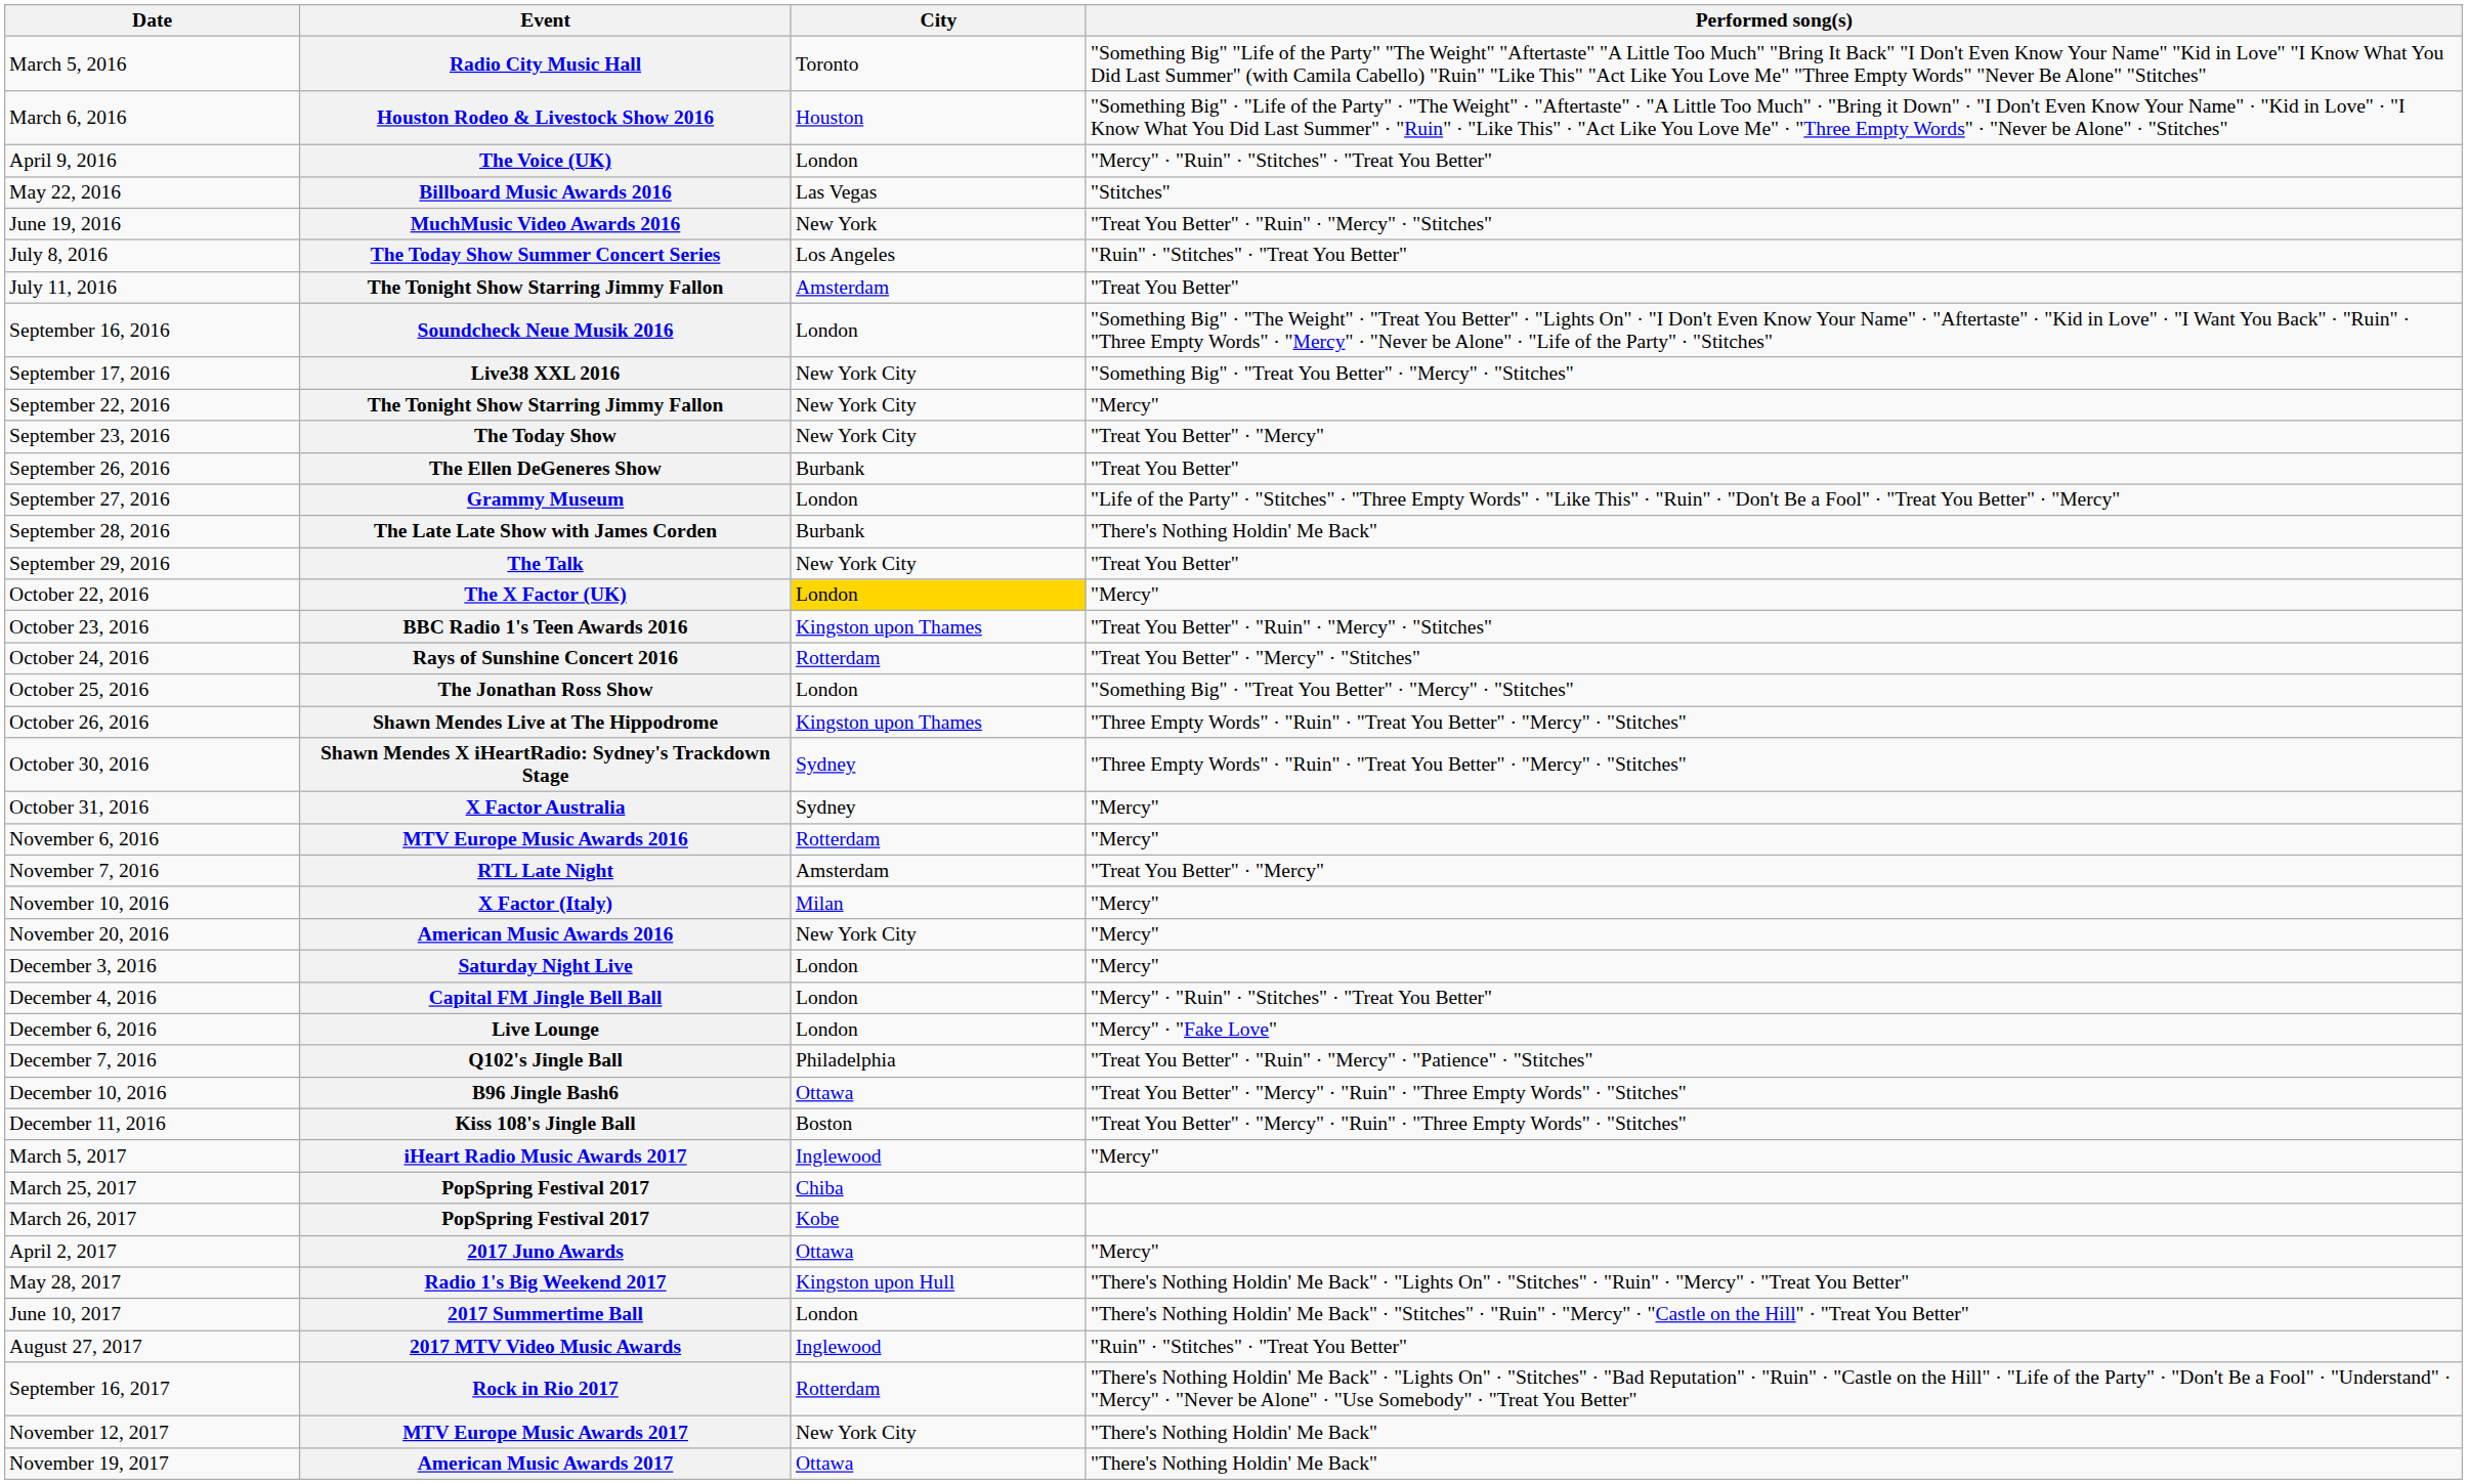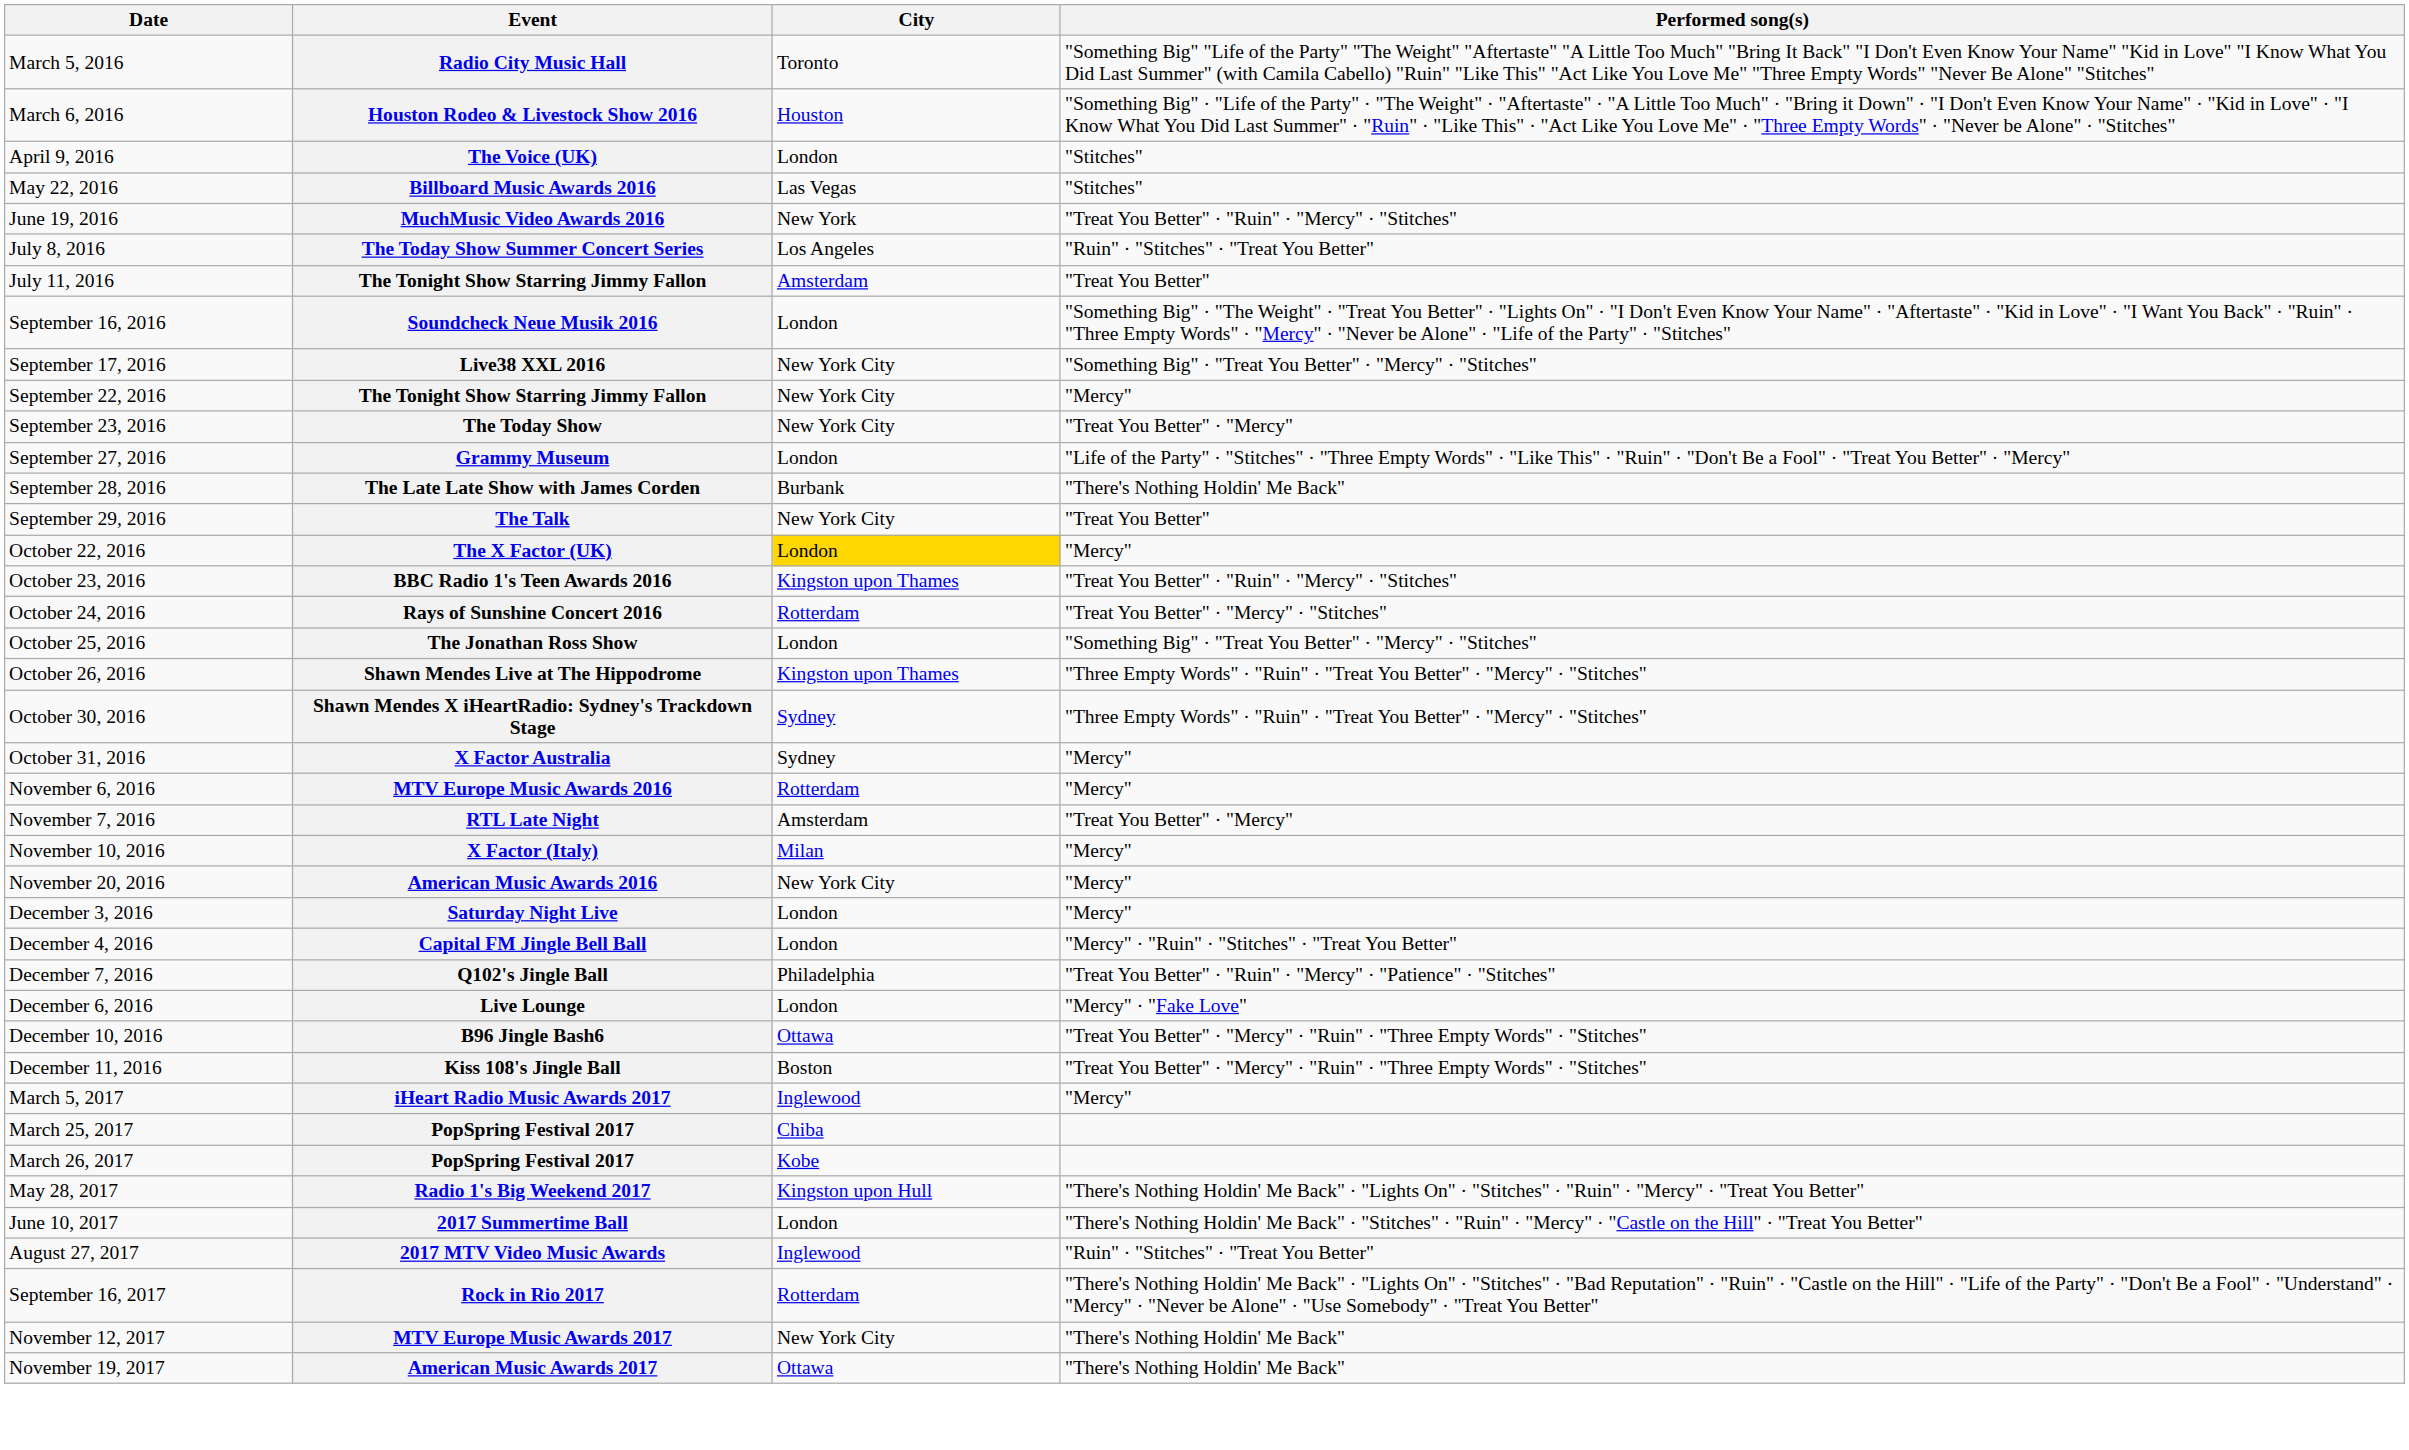 <table class="wikitable sortable plainrowheaders">
 <tr>
 <th style="width:12%;">Date</th>
 <th style="width:20%;">Event</th>
 <th style="width:12%;">City</th>
 <th>Performed song(s)</th>
 </tr>
 <tr>
 <td>March 5, 2016</td>
 <th scope="row"><a href='#'>Radio City Music Hall</a></th>
 <td>Toronto</td>
 <td>"Something Big" "Life of the Party" "The Weight" "Aftertaste" "A Little Too Much" "Bring It Back" "I Don't Even Know Your Name" "Kid in Love" "I Know What You Did Last Summer" (with Camila Cabello) "Ruin" "Like This" "Act Like You Love Me" "Three Empty Words" "Never Be Alone" "Stitches"</td>
 </tr>
 <tr>
 <td>March 6, 2016</td>
 <th scope="row"><a href='#'>Houston Rodeo & Livestock Show 2016</a></th>
 <td><a href='#'>Houston</a></td>
 <td>"Something Big" · "Life of the Party" · "The Weight" · "Aftertaste" · "A Little Too Much" · "Bring it Down" · "I Don't Even Know Your Name" · "Kid in Love" · "I Know What You Did Last Summer" · "<a href='#'>Ruin</a>" · "Like This" · "Act Like You Love Me" · "<a href='#'>Three Empty Words</a>" · "Never be Alone" · "Stitches"</td>
 </tr>
 <tr>
 <td>April 9, 2016</td>
 <th scope="row"><a href='#'>The Voice (UK)</a></th>
 <td>London</td>
-<td>"Mercy" · "Ruin" · "Stitches" · "Treat You Better"</td>
+<td>"Stitches"</td>
 </tr>
 <tr>
 <td>May 22, 2016</td>
 <th scope="row"><a href='#'>Billboard Music Awards 2016</a></th>
 <td>Las Vegas</td>
 <td>"Stitches"</td>
 </tr>
 <tr>
 <td>June 19, 2016</td>
 <th scope="row"><a href='#'>MuchMusic Video Awards 2016</a></th>
 <td>New York</td>
 <td>"Treat You Better" · "Ruin" · "Mercy" · "Stitches"</td>
 </tr>
 <tr>
 <td>July 8, 2016</td>
 <th scope="row"><a href='#'>The Today Show Summer Concert Series</a></th>
 <td>Los Angeles</td>
 <td>"Ruin" · "Stitches" · "Treat You Better"</td>
 </tr>
 <tr>
 <td>July 11, 2016</td>
 <th scope="row">The Tonight Show Starring Jimmy Fallon</th>
 <td><a href='#'>Amsterdam</a></td>
 <td>"Treat You Better"</td>
 </tr>
 <tr>
 <td>September 16, 2016</td>
 <th scope="row"><a href='#'>Soundcheck Neue Musik 2016</a></th>
 <td>London</td>
 <td>"Something Big" · "The Weight" · "Treat You Better" · "Lights On" · "I Don't Even Know Your Name" · "Aftertaste" · "Kid in Love" · "I Want You Back" · "Ruin" · "Three Empty Words" · "<a href='#'>Mercy</a>" · "Never be Alone" · "Life of the Party" · "Stitches"</td>
 </tr>
 <tr>
 <td>September 17, 2016</td>
 <th scope="row">Live38 XXL 2016</th>
 <td>New York City</td>
 <td>"Something Big" · "Treat You Better" · "Mercy" · "Stitches"</td>
 </tr>
 <tr>
 <td>September 22, 2016</td>
 <th scope="row">The Tonight Show Starring Jimmy Fallon</th>
 <td>New York City</td>
 <td>"Mercy"</td>
 </tr>
 <tr>
 <td>September 23, 2016</td>
 <th scope="row">The Today Show</th>
 <td>New York City</td>
 <td>"Treat You Better" · "Mercy"</td>
-</tr>
-<tr>
-<td>September 26, 2016</td>
-<th scope="row">The Ellen DeGeneres Show</th>
-<td>Burbank</td>
-<td>"Treat You Better"</td>
 </tr>
 <tr>
 <td>September 27, 2016</td>
 <th scope="row"><a href='#'>Grammy Museum</a></th>
 <td>London</td>
 <td>"Life of the Party" · "Stitches" · "Three Empty Words" · "Like This" · "Ruin" · "Don't Be a Fool" · "Treat You Better" · "Mercy"</td>
 </tr>
 <tr>
 <td>September 28, 2016</td>
 <th scope="row">The Late Late Show with James Corden</th>
 <td>Burbank</td>
 <td>"There's Nothing Holdin' Me Back"</td>
 </tr>
 <tr>
 <td>September 29, 2016</td>
 <th scope="row"><a href='#'>The Talk</a></th>
 <td>New York City</td>
 <td>"Treat You Better"</td>
 </tr>
 <tr>
 <td>October 22, 2016</td>
 <th scope="row"><a href='#'>The X Factor (UK)</a></th>
 <td style="background: gold;">London</td>
 <td>"Mercy"</td>
 </tr>
 <tr>
 <td>October 23, 2016</td>
 <th scope="row">BBC Radio 1's Teen Awards 2016</th>
 <td><a href='#'>Kingston upon Thames</a></td>
 <td>"Treat You Better" · "Ruin" · "Mercy" · "Stitches"</td>
 </tr>
 <tr>
 <td>October 24, 2016</td>
 <th scope="row">Rays of Sunshine Concert 2016</th>
 <td><a href='#'>Rotterdam</a></td>
 <td>"Treat You Better" · "Mercy" · "Stitches"</td>
 </tr>
 <tr>
 <td>October 25, 2016</td>
 <th scope="row">The Jonathan Ross Show</th>
 <td>London</td>
 <td>"Something Big" · "Treat You Better" · "Mercy" · "Stitches"</td>
 </tr>
 <tr>
 <td>October 26, 2016</td>
 <th scope="row">Shawn Mendes Live at The Hippodrome</th>
 <td><a href='#'>Kingston upon Thames</a></td>
 <td>"Three Empty Words" · "Ruin" · "Treat You Better" · "Mercy" · "Stitches"</td>
 </tr>
 <tr>
 <td>October 30, 2016</td>
 <th scope="row">Shawn Mendes X iHeartRadio: Sydney's Trackdown Stage</th>
 <td><a href='#'>Sydney</a></td>
 <td>"Three Empty Words" · "Ruin" · "Treat You Better" · "Mercy" · "Stitches"</td>
 </tr>
 <tr>
 <td>October 31, 2016</td>
 <th scope="row"><a href='#'>X Factor Australia</a></th>
 <td>Sydney</td>
 <td>"Mercy"</td>
 </tr>
 <tr>
 <td>November 6, 2016</td>
 <th scope="row"><a href='#'>MTV Europe Music Awards 2016</a></th>
 <td><a href='#'>Rotterdam</a></td>
 <td>"Mercy"</td>
 </tr>
 <tr>
 <td>November 7, 2016</td>
 <th scope="row"><a href='#'>RTL Late Night</a></th>
 <td>Amsterdam</td>
 <td>"Treat You Better" · "Mercy"</td>
 </tr>
 <tr>
 <td>November 10, 2016</td>
 <th scope="row"><a href='#'>X Factor (Italy)</a></th>
 <td><a href='#'>Milan</a></td>
 <td>"Mercy"</td>
 </tr>
 <tr>
 <td>November 20, 2016</td>
 <th scope="row"><a href='#'>American Music Awards 2016</a></th>
 <td>New York City</td>
 <td>"Mercy"</td>
 </tr>
 <tr>
 <td>December 3, 2016</td>
 <th scope="row"><a href='#'>Saturday Night Live</a></th>
 <td>London</td>
 <td>"Mercy"</td>
 </tr>
 <tr>
 <td>December 4, 2016</td>
 <th scope="row"><a href='#'>Capital FM Jingle Bell Ball</a></th>
 <td>London</td>
 <td>"Mercy" · "Ruin" · "Stitches" · "Treat You Better"</td>
 </tr>
 <tr>
+<td>December 7, 2016</td>
+<th scope="row">Q102's Jingle Ball</th>
+<td>Philadelphia</td>
+<td>"Treat You Better" · "Ruin" · "Mercy" · "Patience" · "Stitches"</td>
+</tr>
+<tr>
 <td>December 6, 2016</td>
 <th scope="row">Live Lounge</th>
 <td>London</td>
 <td>"Mercy" · "<a href='#'>Fake Love</a>"</td>
-</tr>
-<tr>
-<td>December 7, 2016</td>
-<th scope="row">Q102's Jingle Ball</th>
-<td>Philadelphia</td>
-<td>"Treat You Better" · "Ruin" · "Mercy" · "Patience" · "Stitches"</td>
 </tr>
 <tr>
 <td>December 10, 2016</td>
 <th scope="row">B96 Jingle Bash6</th>
 <td><a href='#'>Ottawa</a></td>
 <td>"Treat You Better" · "Mercy" · "Ruin" · "Three Empty Words" · "Stitches"</td>
 </tr>
 <tr>
 <td>December 11, 2016</td>
 <th scope="row">Kiss 108's Jingle Ball</th>
 <td>Boston</td>
 <td>"Treat You Better" · "Mercy" · "Ruin" · "Three Empty Words" · "Stitches"</td>
 </tr>
 <tr>
 <td>March 5, 2017</td>
 <th scope="row"><a href='#'>iHeart Radio Music Awards 2017</a></th>
 <td><a href='#'>Inglewood</a></td>
 <td>"Mercy"</td>
 </tr>
 <tr>
 <td>March 25, 2017</td>
 <th scope="row">PopSpring Festival 2017</th>
 <td><a href='#'>Chiba</a></td>
 <td></td>
 </tr>
 <tr>
 <td>March 26, 2017</td>
 <th scope="row">PopSpring Festival 2017</th>
 <td><a href='#'>Kobe</a></td>
 <td></td>
-</tr>
-<tr>
-<td>April 2, 2017</td>
-<th scope="row"><a href='#'>2017 Juno Awards</a></th>
-<td><a href='#'>Ottawa</a></td>
-<td>"Mercy"</td>
 </tr>
 <tr>
 <td>May 28, 2017</td>
 <th scope="row"><a href='#'>Radio 1's Big Weekend 2017</a></th>
 <td><a href='#'>Kingston upon Hull</a></td>
 <td>"There's Nothing Holdin' Me Back" · "Lights On" · "Stitches" · "Ruin" · "Mercy" · "Treat You Better"</td>
 </tr>
 <tr>
 <td>June 10, 2017</td>
 <th scope="row"><a href='#'>2017 Summertime Ball</a></th>
 <td>London</td>
 <td>"There's Nothing Holdin' Me Back" · "Stitches" · "Ruin" · "Mercy" · "<a href='#'>Castle on the Hill</a>" · "Treat You Better"</td>
 </tr>
 <tr>
 <td>August 27, 2017</td>
 <th scope="row"><a href='#'>2017 MTV Video Music Awards</a></th>
 <td><a href='#'>Inglewood</a></td>
 <td>"Ruin" · "Stitches" · "Treat You Better"</td>
 </tr>
 <tr>
 <td>September 16, 2017</td>
 <th scope="row"><a href='#'>Rock in Rio 2017</a></th>
 <td><a href='#'>Rotterdam</a></td>
 <td>"There's Nothing Holdin' Me Back" · "Lights On" · "Stitches" · "Bad Reputation" · "Ruin" · "Castle on the Hill" · "Life of the Party" · "Don't Be a Fool" · "Understand" · "Mercy" · "Never be Alone" · "Use Somebody" · "Treat You Better"</td>
 </tr>
 <tr>
 <td>November 12, 2017</td>
 <th scope="row"><a href='#'>MTV Europe Music Awards 2017</a></th>
 <td>New York City</td>
 <td>"There's Nothing Holdin' Me Back"</td>
 </tr>
 <tr>
 <td>November 19, 2017</td>
 <th scope="row"><a href='#'>American Music Awards 2017</a></th>
 <td><a href='#'>Ottawa</a></td>
 <td>"There's Nothing Holdin' Me Back"</td>
 </tr>
 </table>
